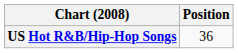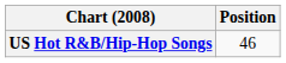 <table class="wikitable plainrowheaders" border="1">
 <tr>
 <th scope="col">Chart (2008)</th>
 <th scope="col">Position</th>
 </tr>
 <tr>
 <th scope="row">US <a href='#'>Hot R&B/Hip-Hop Songs</a></th>
-<td align="center">36</td>
+<td align="center">46</td>
 </tr>
 </table>
